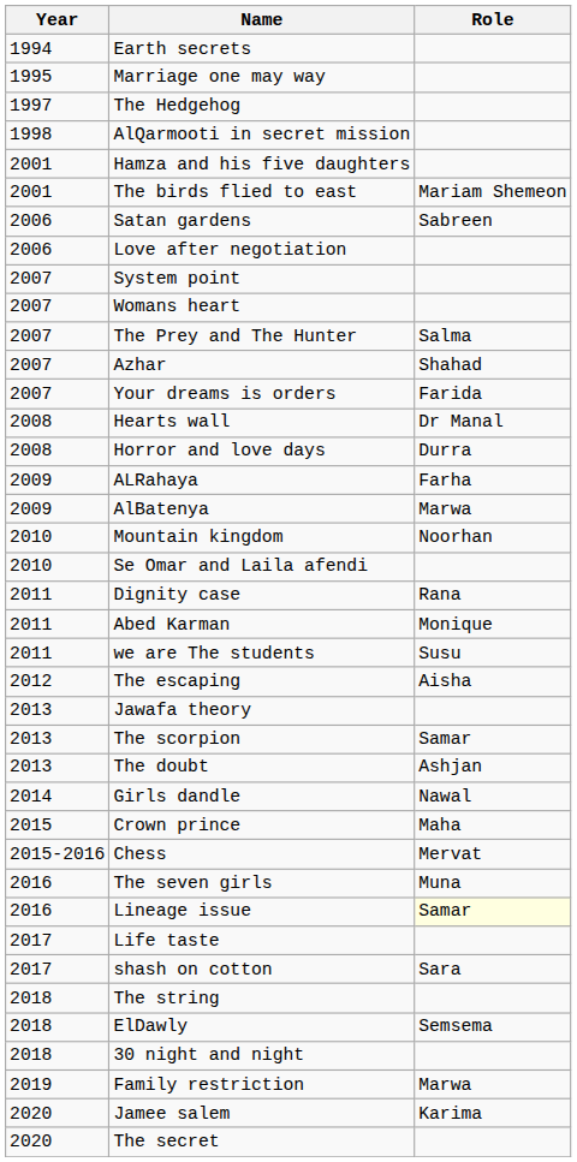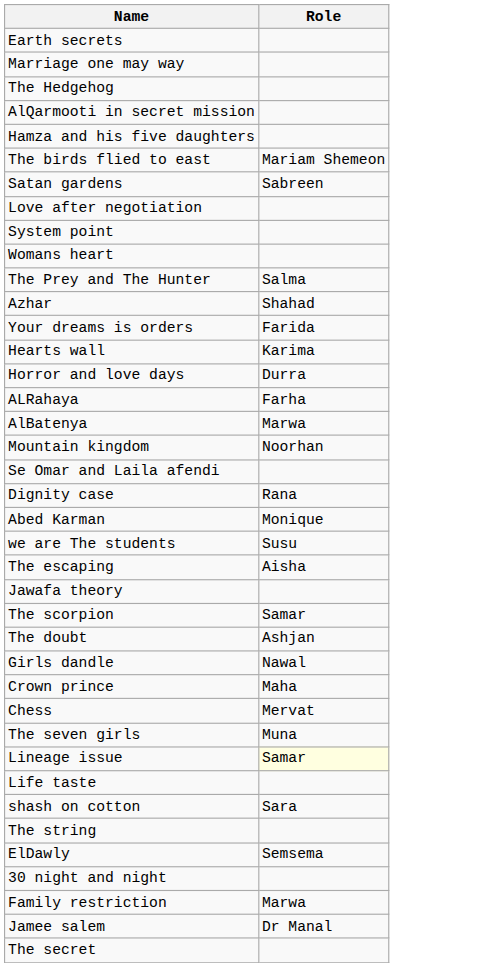 <table class="wikitable">
 <tr>
-<th>Year</th>
 <th>Name</th>
 <th>Role</th>
 </tr>
 <tr>
-<td>1994</td>
 <td>Earth secrets</td>
 <td></td>
 </tr>
 <tr>
-<td>1995</td>
 <td>Marriage one may way</td>
 <td></td>
 </tr>
 <tr>
-<td>1997</td>
 <td>The Hedgehog</td>
 <td></td>
 </tr>
 <tr>
-<td>1998</td>
 <td>AlQarmooti in secret mission</td>
 <td></td>
 </tr>
 <tr>
-<td>2001</td>
 <td>Hamza and his five daughters</td>
 <td></td>
 </tr>
 <tr>
-<td>2001</td>
 <td>The birds flied to east</td>
 <td>Mariam Shemeon</td>
 </tr>
 <tr>
-<td>2006</td>
 <td>Satan gardens</td>
 <td>Sabreen</td>
 </tr>
 <tr>
-<td>2006</td>
 <td>Love after negotiation</td>
 <td></td>
 </tr>
 <tr>
-<td>2007</td>
 <td>System point</td>
 <td></td>
 </tr>
 <tr>
-<td>2007</td>
 <td>Womans heart</td>
 <td></td>
 </tr>
 <tr>
-<td>2007</td>
 <td>The Prey and The Hunter</td>
 <td>Salma</td>
 </tr>
 <tr>
-<td>2007</td>
 <td>Azhar</td>
 <td>Shahad</td>
 </tr>
 <tr>
-<td>2007</td>
 <td>Your dreams is orders</td>
 <td>Farida</td>
 </tr>
 <tr>
-<td>2008</td>
 <td>Hearts wall</td>
-<td>Dr Manal</td>
+<td>Karima</td>
 </tr>
 <tr>
-<td>2008</td>
 <td>Horror and love days</td>
 <td>Durra</td>
 </tr>
 <tr>
-<td>2009</td>
 <td>ALRahaya</td>
 <td>Farha</td>
 </tr>
 <tr>
-<td>2009</td>
 <td>AlBatenya</td>
 <td>Marwa</td>
 </tr>
 <tr>
-<td>2010</td>
 <td>Mountain kingdom</td>
 <td>Noorhan</td>
 </tr>
 <tr>
-<td>2010</td>
 <td>Se Omar and Laila afendi</td>
 <td></td>
 </tr>
 <tr>
-<td>2011</td>
 <td>Dignity case</td>
 <td>Rana</td>
 </tr>
 <tr>
-<td>2011</td>
 <td>Abed Karman</td>
 <td>Monique</td>
 </tr>
 <tr>
-<td>2011</td>
 <td>we are The students</td>
 <td>Susu</td>
 </tr>
 <tr>
-<td>2012</td>
 <td>The escaping</td>
 <td>Aisha</td>
 </tr>
 <tr>
-<td>2013</td>
 <td>Jawafa theory</td>
 <td></td>
 </tr>
 <tr>
-<td>2013</td>
 <td>The scorpion</td>
 <td>Samar</td>
 </tr>
 <tr>
-<td>2013</td>
 <td>The doubt</td>
 <td>Ashjan</td>
 </tr>
 <tr>
-<td>2014</td>
 <td>Girls dandle</td>
 <td>Nawal</td>
 </tr>
 <tr>
-<td>2015</td>
 <td>Crown prince</td>
 <td>Maha</td>
 </tr>
 <tr>
-<td>2015-2016</td>
 <td>Chess</td>
 <td>Mervat</td>
 </tr>
 <tr>
-<td>2016</td>
 <td>The seven girls</td>
 <td>Muna</td>
 </tr>
 <tr>
-<td>2016</td>
 <td>Lineage issue</td>
 <td style="background: lightyellow;">Samar</td>
 </tr>
 <tr>
-<td>2017</td>
 <td>Life taste</td>
 <td></td>
 </tr>
 <tr>
-<td>2017</td>
 <td>shash on cotton</td>
 <td>Sara</td>
 </tr>
 <tr>
-<td>2018</td>
 <td>The string</td>
 <td></td>
 </tr>
 <tr>
-<td>2018</td>
 <td>ElDawly</td>
 <td>Semsema</td>
 </tr>
 <tr>
-<td>2018</td>
 <td>30 night and night</td>
 <td></td>
 </tr>
 <tr>
-<td>2019</td>
 <td>Family restriction</td>
 <td>Marwa</td>
 </tr>
 <tr>
-<td>2020</td>
 <td>Jamee salem</td>
-<td>Karima</td>
+<td>Dr Manal</td>
 </tr>
 <tr>
-<td>2020</td>
 <td>The secret</td>
 <td></td>
 </tr>
 </table>
